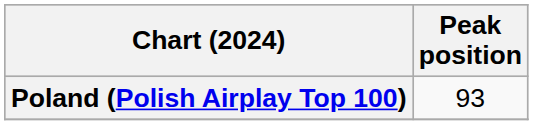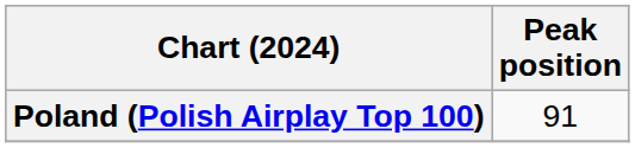 <table class="wikitable sortable plainrowheaders" style="text-align:center">
 <tr>
 <th scope="col">Chart (2024)</th>
 <th scope="col">Peak<br>position</th>
 </tr>
 <tr>
 <th scope="row">Poland (<a href='#'>Polish Airplay Top 100</a>)</th>
-<td>93</td>
+<td>91</td>
 </tr>
 <tr>
 </tr>
 </table>
